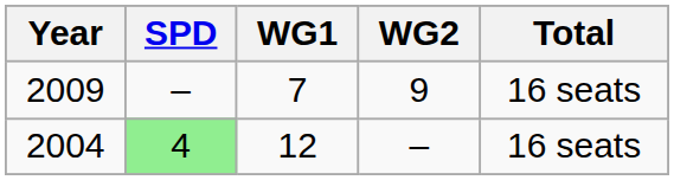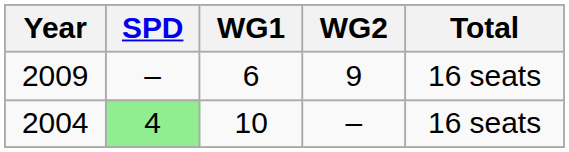 <table class="wikitable" width="300">
 <tr>
 <th>Year</th>
 <th><a href='#'>SPD</a></th>
 <th>WG1</th>
 <th>WG2</th>
 <th>Total</th>
 </tr>
 <tr align="center">
 <td>2009</td>
 <td>–</td>
-<td>7</td>
+<td>6</td>
 <td>9</td>
 <td>16 seats</td>
 </tr>
 <tr align="center">
 <td>2004</td>
 <td style="background: lightgreen;">4</td>
-<td>12</td>
+<td>10</td>
 <td>–</td>
 <td>16 seats</td>
 </tr>
 </table>
